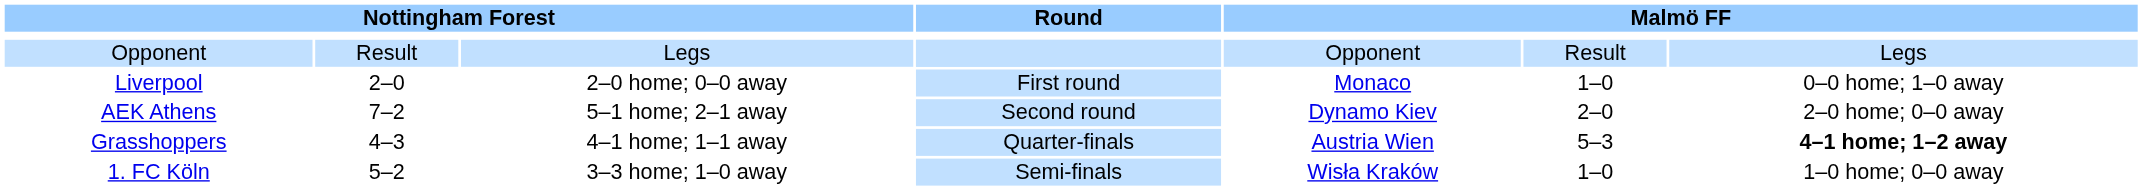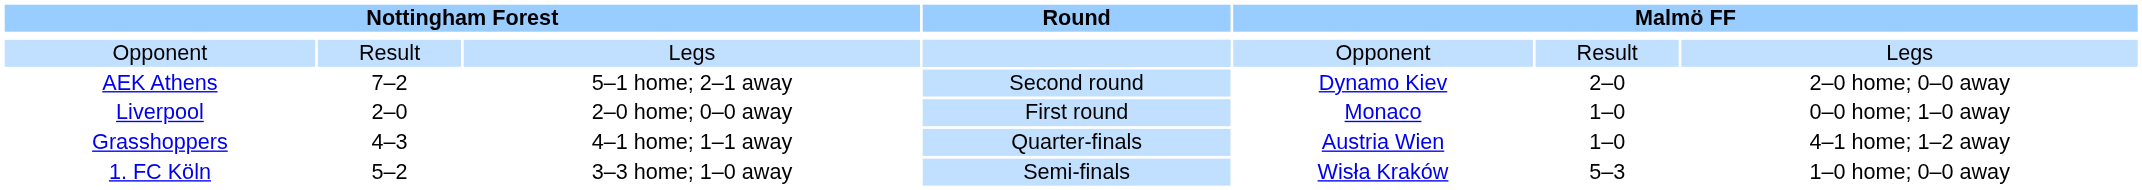 <table width="100%" style="text-align:center">
 <tr valign=top bgcolor=#99ccff>
 <th colspan=3 style="width:1*">Nottingham Forest</th>
 <th>Round</th>
 <th colspan=3 style="width:1*">Malmö FF</th>
 </tr>
 <tr>
 <td colspan="3" align=center></td>
 </tr>
 <tr valign=top bgcolor=#c1e0ff>
 <td>Opponent</td>
 <td>Result</td>
 <td>Legs</td>
 <td bgcolor=#c1e0ff></td>
 <td>Opponent</td>
 <td>Result</td>
 <td>Legs</td>
 </tr>
 <tr>
+<td> <a href='#'>AEK Athens</a></td>
+<td>7–2</td>
+<td>5–1 home; 2–1 away</td>
+<td bgcolor=#c1e0ff>Second round</td>
+<td> <a href='#'>Dynamo Kiev</a></td>
+<td>2–0</td>
+<td>2–0 home; 0–0 away</td>
+</tr>
+<tr>
 <td> <a href='#'>Liverpool</a></td>
 <td>2–0</td>
 <td>2–0 home; 0–0 away</td>
 <td bgcolor=#c1e0ff>First round</td>
 <td> <a href='#'>Monaco</a></td>
 <td>1–0</td>
 <td>0–0 home; 1–0 away</td>
 </tr>
 <tr>
-<td> <a href='#'>AEK Athens</a></td>
-<td>7–2</td>
-<td>5–1 home; 2–1 away</td>
-<td bgcolor=#c1e0ff>Second round</td>
-<td> <a href='#'>Dynamo Kiev</a></td>
-<td>2–0</td>
-<td>2–0 home; 0–0 away</td>
-</tr>
-<tr>
 <td> <a href='#'>Grasshoppers</a></td>
 <td>4–3</td>
 <td>4–1 home; 1–1 away</td>
 <td bgcolor=#c1e0ff>Quarter-finals</td>
 <td> <a href='#'>Austria Wien</a></td>
-<td>5–3</td>
-<td><strong>4–1 home; 1–2 away</strong></td>
+<td>1–0</td>
+<td>4–1 home; 1–2 away</td>
 </tr>
 <tr>
 <td> <a href='#'>1. FC Köln</a></td>
 <td>5–2</td>
 <td>3–3 home; 1–0 away</td>
 <td bgcolor=#c1e0ff>Semi-finals</td>
 <td> <a href='#'>Wisła Kraków</a></td>
-<td>1–0</td>
+<td>5–3</td>
 <td>1–0 home; 0–0 away</td>
 </tr>
 </table>
